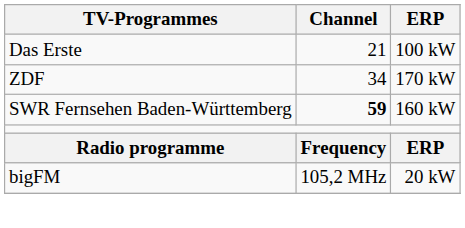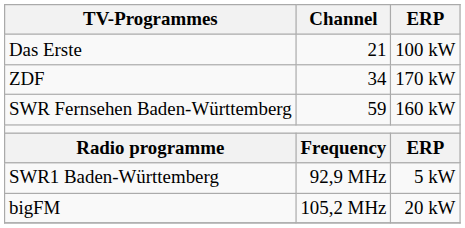 <table class="wikitable">
 <tr style="background:#ccc;">
 <th>TV-Programmes</th>
 <th>Channel</th>
 <th>ERP</th>
 </tr>
 <tr>
 <td>Das Erste</td>
 <td align="right">21</td>
 <td align="right">100 kW</td>
 </tr>
 <tr>
 <td>ZDF</td>
 <td align="right">34</td>
 <td align="right">170 kW</td>
 </tr>
 <tr>
 <td>SWR Fernsehen Baden-Württemberg</td>
-<td align="right"><strong>59</strong></td>
+<td align="right">59</td>
 <td align="right">160 kW</td>
 </tr>
 <tr>
 <td colspan="3" style="empty-cells:hide;"></td>
 </tr>
 <tr style="background:#ccc;">
 <th>Radio programme</th>
 <th>Frequency</th>
 <th>ERP</th>
 </tr>
 <tr>
+<td>SWR1 Baden-Württemberg</td>
+<td align="right">92,9 MHz</td>
+<td align="right">5 kW</td>
+</tr>
+<tr>
 <td>bigFM</td>
 <td align="right">105,2 MHz</td>
 <td align="right">20 kW</td>
 </tr>
 <tr>
 </tr>
 </table>
